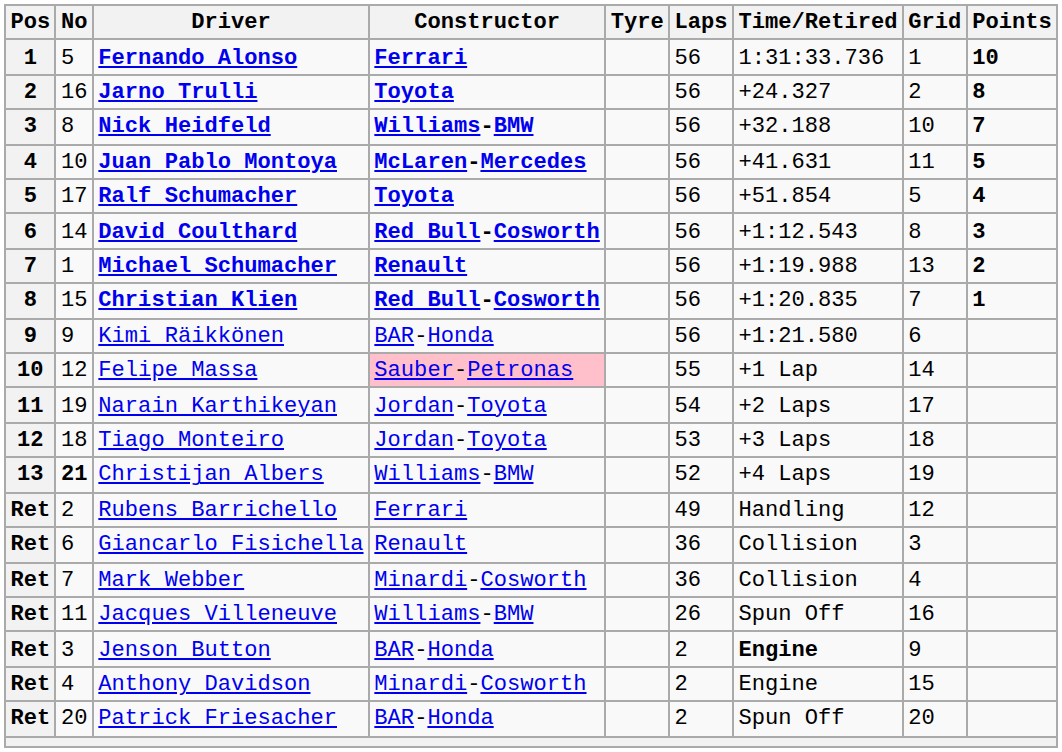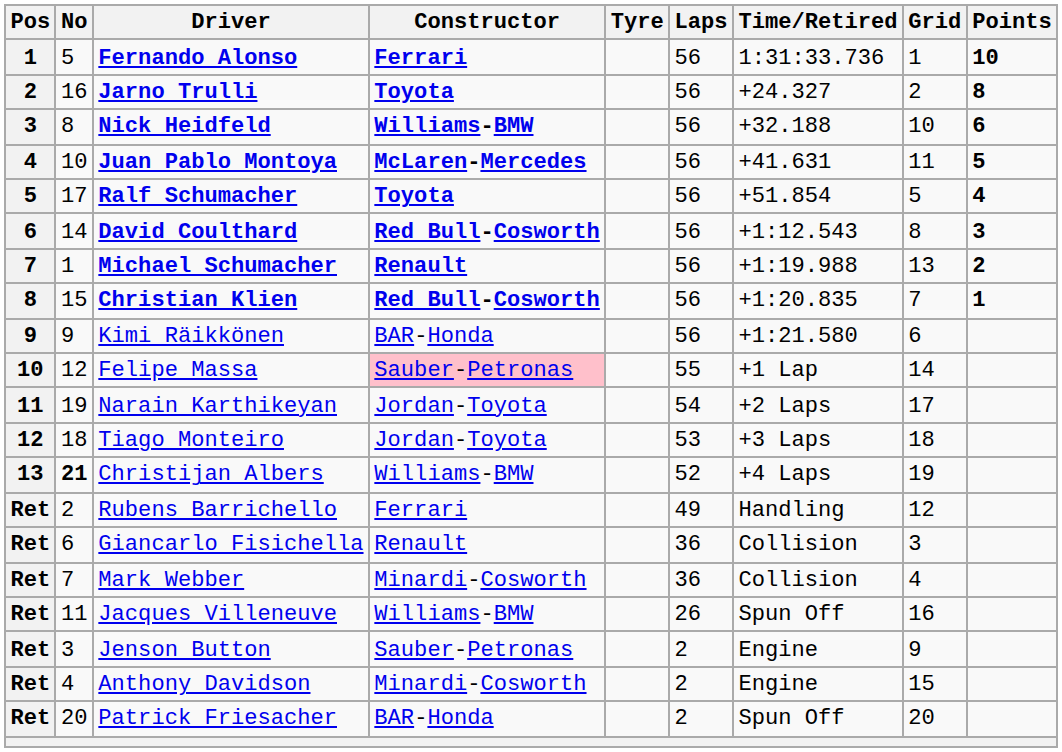 <table class="wikitable" style="font-size:85%">
 <tr>
 <th>Pos</th>
 <th>No</th>
 <th>Driver</th>
 <th>Constructor</th>
 <th>Tyre</th>
 <th>Laps</th>
 <th>Time/Retired</th>
 <th>Grid</th>
 <th>Points</th>
 </tr>
 <tr>
 <th>1</th>
 <td>5</td>
 <td> <strong><a href='#'>Fernando Alonso</a></strong></td>
 <td><strong><a href='#'>Ferrari</a></strong></td>
 <td></td>
 <td>56</td>
 <td>1:31:33.736</td>
 <td>1</td>
 <td><strong>10</strong></td>
 </tr>
 <tr>
 <th>2</th>
 <td>16</td>
 <td> <strong><a href='#'>Jarno Trulli</a></strong></td>
 <td><strong><a href='#'>Toyota</a></strong></td>
 <td></td>
 <td>56</td>
 <td>+24.327</td>
 <td>2</td>
 <td><strong>8</strong></td>
 </tr>
 <tr>
 <th>3</th>
 <td>8</td>
 <td> <strong><a href='#'>Nick Heidfeld</a></strong></td>
 <td><strong><a href='#'>Williams</a>-<a href='#'>BMW</a></strong></td>
 <td></td>
 <td>56</td>
 <td>+32.188</td>
 <td>10</td>
-<td><strong>7</strong></td>
+<td><strong>6</strong></td>
 </tr>
 <tr>
 <th>4</th>
 <td>10</td>
 <td> <strong><a href='#'>Juan Pablo Montoya</a></strong></td>
 <td><strong><a href='#'>McLaren</a>-<a href='#'>Mercedes</a></strong></td>
 <td></td>
 <td>56</td>
 <td>+41.631</td>
 <td>11</td>
 <td><strong>5</strong></td>
 </tr>
 <tr>
 <th>5</th>
 <td>17</td>
 <td> <strong><a href='#'>Ralf Schumacher</a></strong></td>
 <td><strong><a href='#'>Toyota</a></strong></td>
 <td></td>
 <td>56</td>
 <td>+51.854</td>
 <td>5</td>
 <td><strong>4</strong></td>
 </tr>
 <tr>
 <th>6</th>
 <td>14</td>
 <td> <strong><a href='#'>David Coulthard</a></strong></td>
 <td><strong><a href='#'>Red Bull</a>-<a href='#'>Cosworth</a></strong></td>
 <td></td>
 <td>56</td>
 <td>+1:12.543</td>
 <td>8</td>
 <td><strong>3</strong></td>
 </tr>
 <tr>
 <th>7</th>
 <td>1</td>
 <td> <strong><a href='#'>Michael Schumacher</a></strong></td>
 <td><strong><a href='#'>Renault</a></strong></td>
 <td></td>
 <td>56</td>
 <td>+1:19.988</td>
 <td>13</td>
 <td><strong>2</strong></td>
 </tr>
 <tr>
 <th>8</th>
 <td>15</td>
 <td> <strong><a href='#'>Christian Klien</a></strong></td>
 <td><strong><a href='#'>Red Bull</a>-<a href='#'>Cosworth</a></strong></td>
 <td></td>
 <td>56</td>
 <td>+1:20.835</td>
 <td>7</td>
 <td><strong>1</strong></td>
 </tr>
 <tr>
 <th>9</th>
 <td>9</td>
 <td> <a href='#'>Kimi Räikkönen</a></td>
 <td><a href='#'>BAR</a>-<a href='#'>Honda</a></td>
 <td></td>
 <td>56</td>
 <td>+1:21.580</td>
 <td>6</td>
 <td></td>
 </tr>
 <tr>
 <th>10</th>
 <td>12</td>
 <td> <a href='#'>Felipe Massa</a></td>
 <td style="background: pink;"><a href='#'>Sauber</a>-<a href='#'>Petronas</a></td>
 <td></td>
 <td>55</td>
 <td>+1 Lap</td>
 <td>14</td>
 <td></td>
 </tr>
 <tr>
 <th>11</th>
 <td>19</td>
 <td> <a href='#'>Narain Karthikeyan</a></td>
 <td><a href='#'>Jordan</a>-<a href='#'>Toyota</a></td>
 <td></td>
 <td>54</td>
 <td>+2 Laps</td>
 <td>17</td>
 <td></td>
 </tr>
 <tr>
 <th>12</th>
 <td>18</td>
 <td> <a href='#'>Tiago Monteiro</a></td>
 <td><a href='#'>Jordan</a>-<a href='#'>Toyota</a></td>
 <td></td>
 <td>53</td>
 <td>+3 Laps</td>
 <td>18</td>
 <td></td>
 </tr>
 <tr>
 <th>13</th>
 <td><strong>21</strong></td>
 <td> <a href='#'>Christijan Albers</a></td>
 <td><a href='#'>Williams</a>-<a href='#'>BMW</a></td>
 <td></td>
 <td>52</td>
 <td>+4 Laps</td>
 <td>19</td>
 <td></td>
 </tr>
 <tr>
 <th>Ret</th>
 <td>2</td>
 <td> <a href='#'>Rubens Barrichello</a></td>
 <td><a href='#'>Ferrari</a></td>
 <td></td>
 <td>49</td>
 <td>Handling</td>
 <td>12</td>
 <td></td>
 </tr>
 <tr>
 <th>Ret</th>
 <td>6</td>
 <td> <a href='#'>Giancarlo Fisichella</a></td>
 <td><a href='#'>Renault</a></td>
 <td></td>
 <td>36</td>
 <td>Collision</td>
 <td>3</td>
 <td></td>
 </tr>
 <tr>
 <th>Ret</th>
 <td>7</td>
 <td> <a href='#'>Mark Webber</a></td>
 <td><a href='#'>Minardi</a>-<a href='#'>Cosworth</a></td>
 <td></td>
 <td>36</td>
 <td>Collision</td>
 <td>4</td>
 <td></td>
 </tr>
 <tr>
 <th>Ret</th>
 <td>11</td>
 <td> <a href='#'>Jacques Villeneuve</a></td>
 <td><a href='#'>Williams</a>-<a href='#'>BMW</a></td>
 <td></td>
 <td>26</td>
 <td>Spun Off</td>
 <td>16</td>
 <td></td>
 </tr>
 <tr>
 <th>Ret</th>
 <td>3</td>
 <td> <a href='#'>Jenson Button</a></td>
-<td><a href='#'>BAR</a>-<a href='#'>Honda</a></td>
+<td><a href='#'>Sauber</a>-<a href='#'>Petronas</a></td>
 <td></td>
 <td>2</td>
-<td><strong>Engine</strong></td>
+<td>Engine</td>
 <td>9</td>
 <td></td>
 </tr>
 <tr>
 <th>Ret</th>
 <td>4</td>
 <td> <a href='#'>Anthony Davidson</a></td>
 <td><a href='#'>Minardi</a>-<a href='#'>Cosworth</a></td>
 <td></td>
 <td>2</td>
 <td>Engine</td>
 <td>15</td>
 <td></td>
 </tr>
 <tr>
 <th>Ret</th>
 <td>20</td>
 <td> <a href='#'>Patrick Friesacher</a></td>
 <td><a href='#'>BAR</a>-<a href='#'>Honda</a></td>
 <td></td>
 <td>2</td>
 <td>Spun Off</td>
 <td>20</td>
 <td></td>
 </tr>
 <tr>
 <th colspan="9"></th>
 </tr>
 </table>
